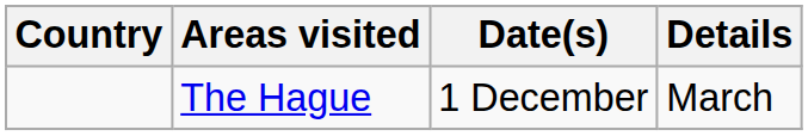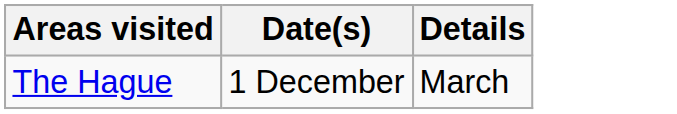 <table class="wikitable">
 <tr>
-<th scope=col>Country</th>
 <th scope=col>Areas visited</th>
 <th scope=col>Date(s)</th>
 <th scope=col>Details</th>
 </tr>
 <tr>
-<td></td>
 <td><a href='#'>The Hague</a></td>
 <td>1 December</td>
 <td>March</td>
 </tr>
 </table>
